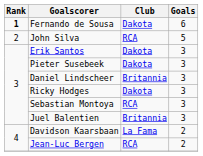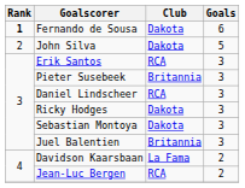 <table class="wikitable" style="text-align:center;">
 <tr>
 <th>Rank</th>
 <th>Goalscorer</th>
 <th>Club</th>
 <th>Goals</th>
 </tr>
 <tr>
 <td><strong>1</strong></td>
 <td align="left"> Fernando de Sousa</td>
 <td align="left"><a href='#'>Dakota</a></td>
 <td>6</td>
 </tr>
 <tr>
 <td>2</td>
 <td align="left"> John Silva</td>
-<td align="left"><a href='#'>RCA</a></td>
+<td align="left"><a href='#'>Dakota</a></td>
 <td>5</td>
 </tr>
 <tr>
 <td rowspan=6>3</td>
 <td align="left"> <a href='#'>Erik Santos</a></td>
-<td align="left"><a href='#'>Dakota</a></td>
+<td align="left"><a href='#'>RCA</a></td>
 <td>3</td>
 </tr>
 <tr>
 <td align="left"> Pieter Susebeek</td>
-<td align="left"><a href='#'>Dakota</a></td>
+<td align="left"><a href='#'>Britannia</a></td>
 <td>3</td>
 </tr>
 <tr>
 <td align="left"> Daniel Lindscheer</td>
-<td align="left"><a href='#'>Britannia</a></td>
+<td align="left"><a href='#'>RCA</a></td>
 <td>3</td>
 </tr>
 <tr>
 <td align="left"> Ricky Hodges</td>
 <td align="left"><a href='#'>Dakota</a></td>
 <td>3</td>
 </tr>
 <tr>
 <td align="left"> Sebastian Montoya</td>
-<td align="left"><a href='#'>RCA</a></td>
+<td align="left"><a href='#'>Dakota</a></td>
 <td>3</td>
 </tr>
 <tr>
 <td align="left"> Juel Balentien</td>
 <td align="left"><a href='#'>Britannia</a></td>
 <td>3</td>
 </tr>
 <tr>
 <td rowspan=2>4</td>
 <td align="left"> Davidson Kaarsbaan</td>
 <td align="left"><a href='#'>La Fama</a></td>
 <td>2</td>
 </tr>
 <tr>
 <td align="left"> <a href='#'>Jean-Luc Bergen</a></td>
 <td align="left"><a href='#'>RCA</a></td>
 <td>2</td>
 </tr>
 <tr>
 </tr>
 </table>
